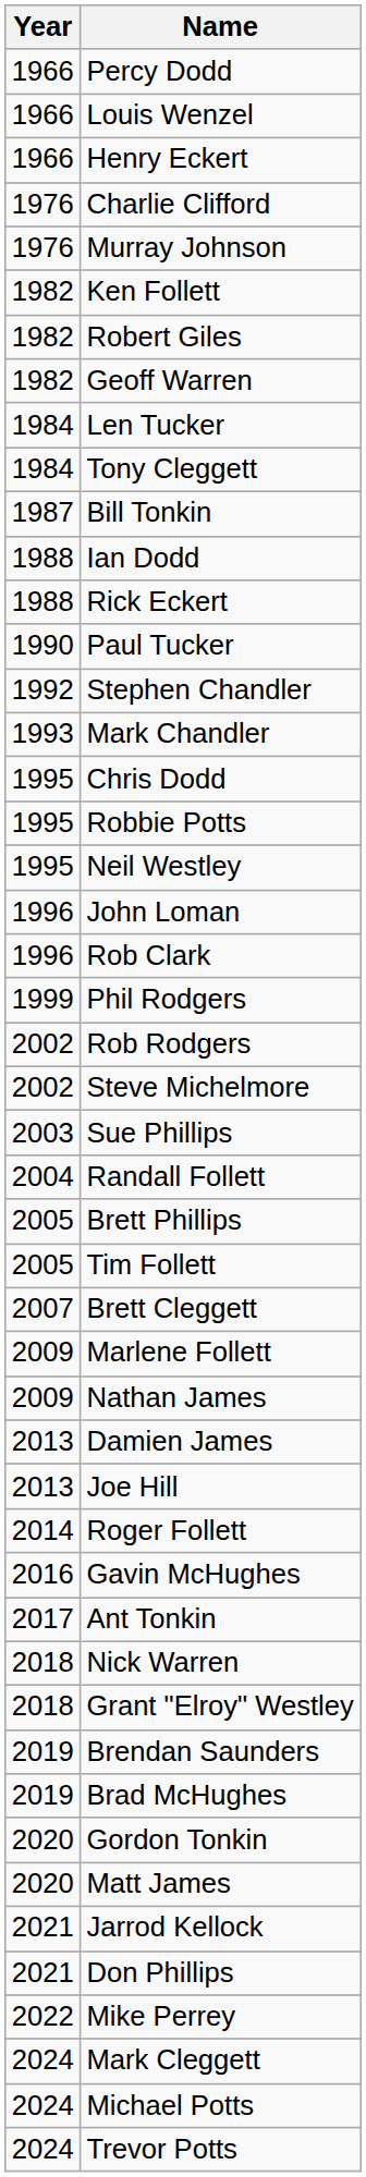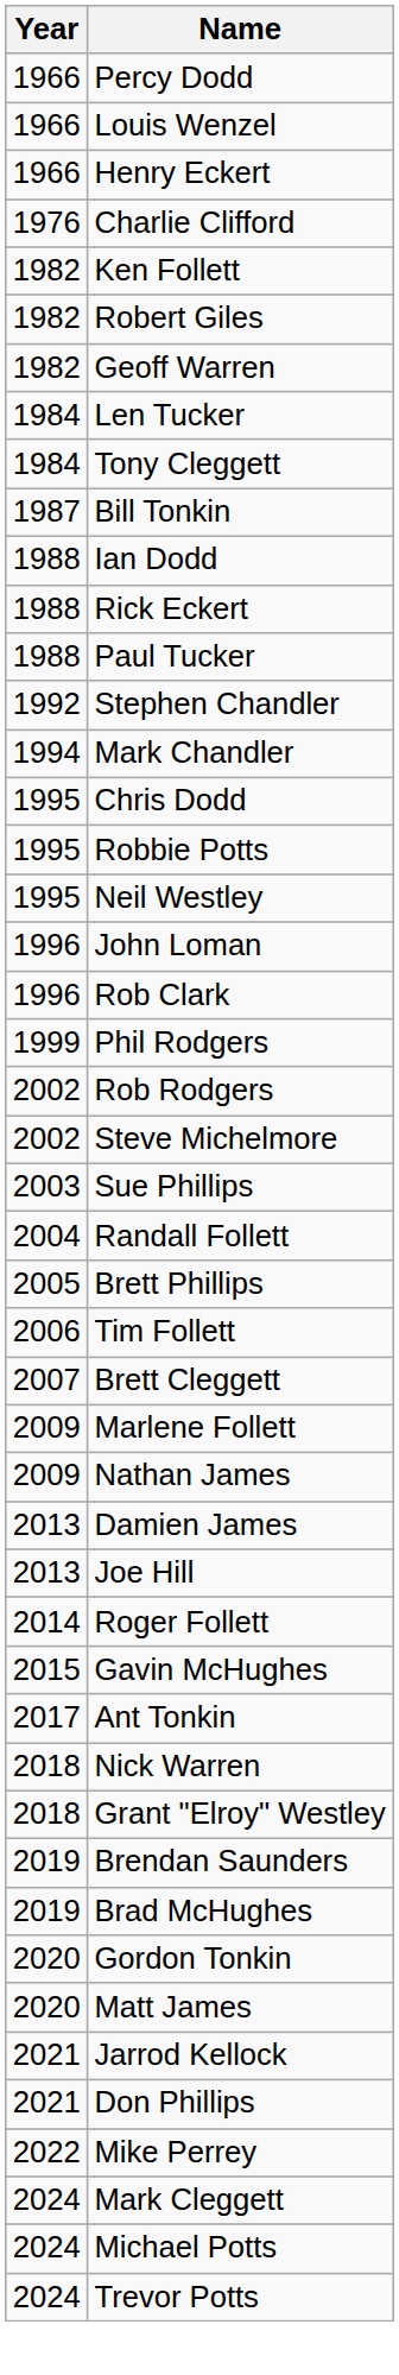 <table class="wikitable">
 <tr>
 <th>Year</th>
 <th>Name</th>
 </tr>
 <tr>
 <td>1966</td>
 <td>Percy Dodd</td>
 </tr>
 <tr>
 <td>1966</td>
 <td>Louis Wenzel</td>
 </tr>
 <tr>
 <td>1966</td>
 <td>Henry Eckert</td>
 </tr>
 <tr>
 <td>1976</td>
 <td>Charlie Clifford</td>
-</tr>
-<tr>
-<td>1976</td>
-<td>Murray Johnson</td>
 </tr>
 <tr>
 <td>1982</td>
 <td>Ken Follett</td>
 </tr>
 <tr>
 <td>1982</td>
 <td>Robert Giles</td>
 </tr>
 <tr>
 <td>1982</td>
 <td>Geoff Warren</td>
 </tr>
 <tr>
 <td>1984</td>
 <td>Len Tucker</td>
 </tr>
 <tr>
 <td>1984</td>
 <td>Tony Cleggett</td>
 </tr>
 <tr>
 <td>1987</td>
 <td>Bill Tonkin</td>
 </tr>
 <tr>
 <td>1988</td>
 <td>Ian Dodd</td>
 </tr>
 <tr>
 <td>1988</td>
 <td>Rick Eckert</td>
 </tr>
 <tr>
-<td>1990</td>
+<td>1988</td>
 <td>Paul Tucker</td>
 </tr>
 <tr>
 <td>1992</td>
 <td>Stephen Chandler</td>
 </tr>
 <tr>
-<td>1993</td>
+<td>1994</td>
 <td>Mark Chandler</td>
 </tr>
 <tr>
 <td>1995</td>
 <td>Chris Dodd</td>
 </tr>
 <tr>
 <td>1995</td>
 <td>Robbie Potts</td>
 </tr>
 <tr>
 <td>1995</td>
 <td>Neil Westley</td>
 </tr>
 <tr>
 <td>1996</td>
 <td>John Loman</td>
 </tr>
 <tr>
 <td>1996</td>
 <td>Rob Clark</td>
 </tr>
 <tr>
 <td>1999</td>
 <td>Phil Rodgers</td>
 </tr>
 <tr>
 <td>2002</td>
 <td>Rob Rodgers</td>
 </tr>
 <tr>
 <td>2002</td>
 <td>Steve Michelmore</td>
 </tr>
 <tr>
 <td>2003</td>
 <td>Sue Phillips</td>
 </tr>
 <tr>
 <td>2004</td>
 <td>Randall Follett</td>
 </tr>
 <tr>
 <td>2005</td>
 <td>Brett Phillips</td>
 </tr>
 <tr>
-<td>2005</td>
+<td>2006</td>
 <td>Tim Follett</td>
 </tr>
 <tr>
 <td>2007</td>
 <td>Brett Cleggett</td>
 </tr>
 <tr>
 <td>2009</td>
 <td>Marlene Follett</td>
 </tr>
 <tr>
 <td>2009</td>
 <td>Nathan James</td>
 </tr>
 <tr>
 <td>2013</td>
 <td>Damien James</td>
 </tr>
 <tr>
 <td>2013</td>
 <td>Joe Hill</td>
 </tr>
 <tr>
 <td>2014</td>
 <td>Roger Follett</td>
 </tr>
 <tr>
-<td>2016</td>
+<td>2015</td>
 <td>Gavin McHughes</td>
 </tr>
 <tr>
 <td>2017</td>
 <td>Ant Tonkin</td>
 </tr>
 <tr>
 <td>2018</td>
 <td>Nick Warren</td>
 </tr>
 <tr>
 <td>2018</td>
 <td>Grant "Elroy" Westley</td>
 </tr>
 <tr>
 <td>2019</td>
 <td>Brendan Saunders</td>
 </tr>
 <tr>
 <td>2019</td>
 <td>Brad McHughes</td>
 </tr>
 <tr>
 <td>2020</td>
 <td>Gordon Tonkin</td>
 </tr>
 <tr>
 <td>2020</td>
 <td>Matt James</td>
 </tr>
 <tr>
 <td>2021</td>
 <td>Jarrod Kellock</td>
 </tr>
 <tr>
 <td>2021</td>
 <td>Don Phillips</td>
 </tr>
 <tr>
 <td>2022</td>
 <td>Mike Perrey</td>
 </tr>
 <tr>
 <td>2024</td>
 <td>Mark Cleggett</td>
 </tr>
 <tr>
 <td>2024</td>
 <td>Michael Potts</td>
 </tr>
 <tr>
 <td>2024</td>
 <td>Trevor Potts</td>
 </tr>
 </table>
